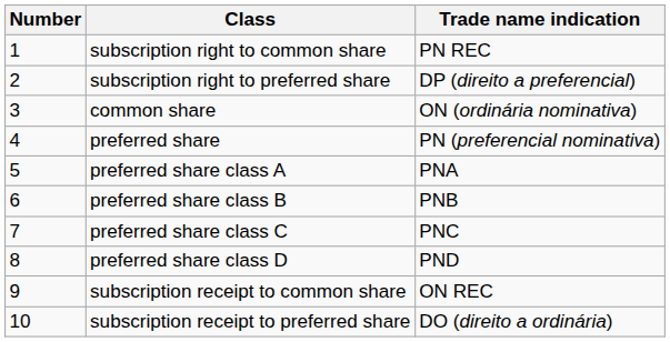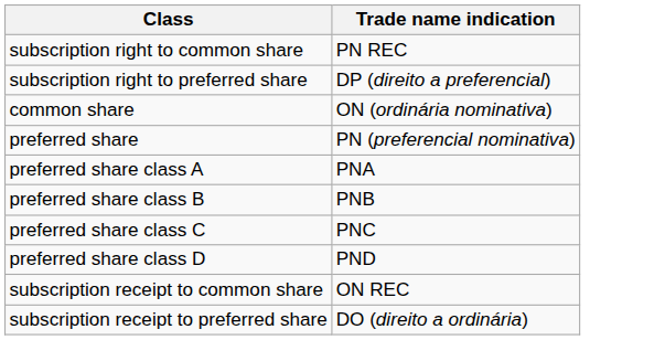 <table class="wikitable">
 <tr>
-<th>Number</th>
 <th>Class</th>
 <th>Trade name indication</th>
 </tr>
 <tr>
-<td>1</td>
 <td>subscription right to common share</td>
 <td>PN REC</td>
 </tr>
 <tr>
-<td>2</td>
 <td>subscription right to preferred share</td>
 <td>DP (<em>direito a preferencial</em>)</td>
 </tr>
 <tr>
-<td>3</td>
 <td>common share</td>
 <td>ON (<em>ordinária nominativa</em>)</td>
 </tr>
 <tr>
-<td>4</td>
 <td>preferred share</td>
 <td>PN (<em>preferencial nominativa</em>)</td>
 </tr>
 <tr>
-<td>5</td>
 <td>preferred share class A</td>
 <td>PNA</td>
 </tr>
 <tr>
-<td>6</td>
 <td>preferred share class B</td>
 <td>PNB</td>
 </tr>
 <tr>
-<td>7</td>
 <td>preferred share class C</td>
 <td>PNC</td>
 </tr>
 <tr>
-<td>8</td>
 <td>preferred share class D</td>
 <td>PND</td>
 </tr>
 <tr>
-<td>9</td>
 <td>subscription receipt to common share</td>
 <td>ON REC</td>
 </tr>
 <tr>
-<td>10</td>
 <td>subscription receipt to preferred share</td>
 <td>DO (<em>direito a ordinária</em>)</td>
 </tr>
 </table>
